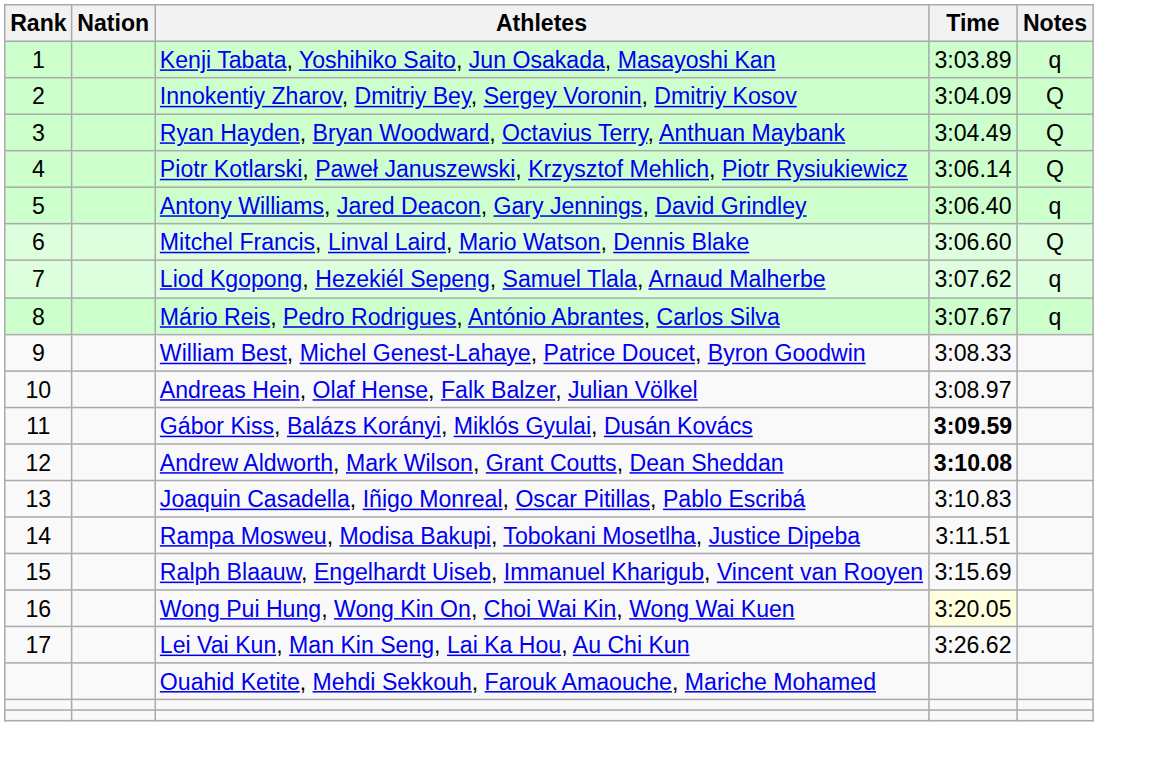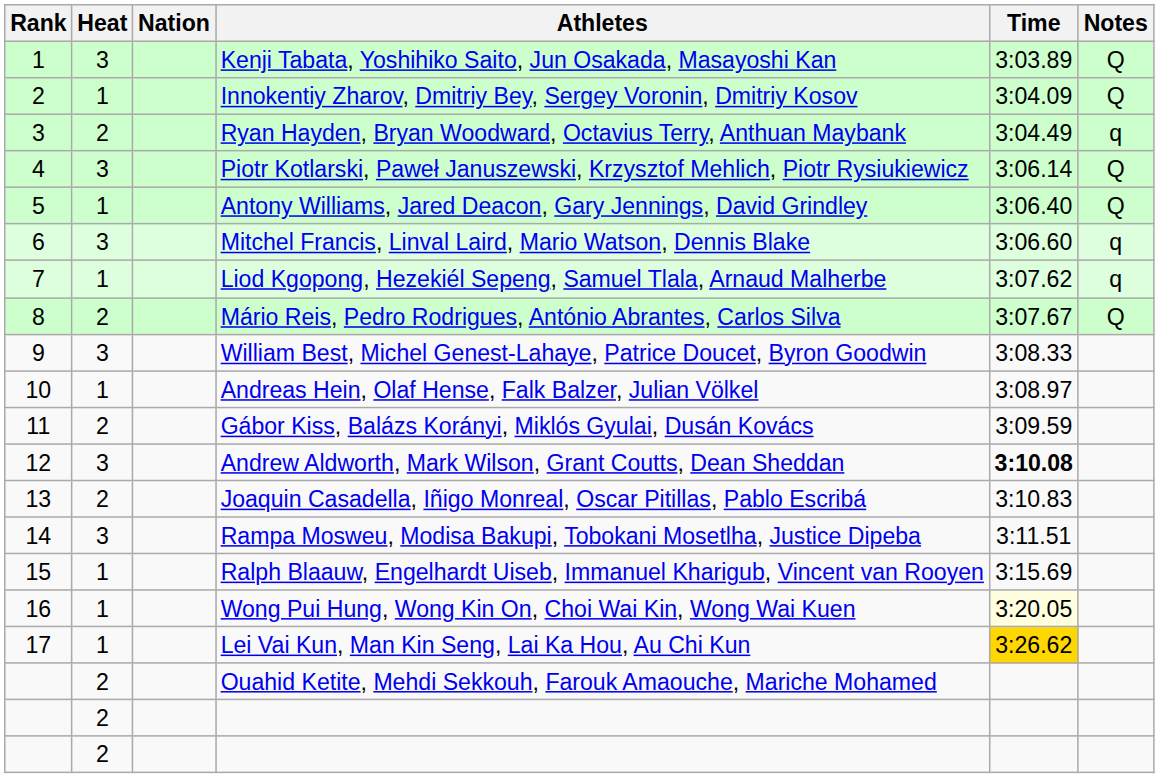 <table class="wikitable sortable" style="text-align:center;font-size:95%">
 <tr>
 <th>Rank</th>
+<th>Heat</th>
 <th>Nation</th>
 <th>Athletes</th>
 <th>Time</th>
 <th>Notes</th>
 </tr>
 <tr bgcolor=ccffcc>
 <td>1</td>
+<td>3</td>
 <td align=left></td>
 <td align=left><a href='#'>Kenji Tabata</a>, <a href='#'>Yoshihiko Saito</a>, <a href='#'>Jun Osakada</a>, <a href='#'>Masayoshi Kan</a></td>
 <td>3:03.89</td>
-<td>q</td>
+<td>Q</td>
 </tr>
 <tr bgcolor=ccffcc>
 <td>2</td>
+<td>1</td>
 <td align=left></td>
 <td align=left><a href='#'>Innokentiy Zharov</a>, <a href='#'>Dmitriy Bey</a>, <a href='#'>Sergey Voronin</a>, <a href='#'>Dmitriy Kosov</a></td>
 <td>3:04.09</td>
 <td>Q</td>
 </tr>
 <tr bgcolor=ccffcc>
 <td>3</td>
+<td>2</td>
 <td align=left></td>
 <td align=left><a href='#'>Ryan Hayden</a>, <a href='#'>Bryan Woodward</a>, <a href='#'>Octavius Terry</a>, <a href='#'>Anthuan Maybank</a></td>
 <td>3:04.49</td>
-<td>Q</td>
+<td>q</td>
 </tr>
 <tr bgcolor=ccffcc>
 <td>4</td>
+<td>3</td>
 <td align=left></td>
 <td align=left><a href='#'>Piotr Kotlarski</a>, <a href='#'>Paweł Januszewski</a>, <a href='#'>Krzysztof Mehlich</a>, <a href='#'>Piotr Rysiukiewicz</a></td>
 <td>3:06.14</td>
 <td>Q</td>
 </tr>
 <tr bgcolor=ccffcc>
 <td>5</td>
+<td>1</td>
 <td align=left></td>
 <td align=left><a href='#'>Antony Williams</a>, <a href='#'>Jared Deacon</a>, <a href='#'>Gary Jennings</a>, <a href='#'>David Grindley</a></td>
 <td>3:06.40</td>
+<td>Q</td>
+</tr>
+<tr bgcolor=ddffdd>
+<td>6</td>
+<td>3</td>
+<td align=left></td>
+<td align=left><a href='#'>Mitchel Francis</a>, <a href='#'>Linval Laird</a>, <a href='#'>Mario Watson</a>, <a href='#'>Dennis Blake</a></td>
+<td>3:06.60</td>
 <td>q</td>
 </tr>
 <tr bgcolor=ddffdd>
-<td>6</td>
-<td align=left></td>
-<td align=left><a href='#'>Mitchel Francis</a>, <a href='#'>Linval Laird</a>, <a href='#'>Mario Watson</a>, <a href='#'>Dennis Blake</a></td>
-<td>3:06.60</td>
-<td>Q</td>
-</tr>
-<tr bgcolor=ddffdd>
 <td>7</td>
+<td>1</td>
 <td align=left></td>
 <td align=left><a href='#'>Liod Kgopong</a>, <a href='#'>Hezekiél Sepeng</a>, <a href='#'>Samuel Tlala</a>, <a href='#'>Arnaud Malherbe</a></td>
 <td>3:07.62</td>
 <td>q</td>
 </tr>
 <tr bgcolor=ccffcc>
 <td>8</td>
+<td>2</td>
 <td align=left></td>
 <td align=left><a href='#'>Mário Reis</a>, <a href='#'>Pedro Rodrigues</a>, <a href='#'>António Abrantes</a>, <a href='#'>Carlos Silva</a></td>
 <td>3:07.67</td>
-<td>q</td>
+<td>Q</td>
 </tr>
 <tr>
 <td>9</td>
+<td>3</td>
 <td align=left></td>
 <td align=left><a href='#'>William Best</a>, <a href='#'>Michel Genest-Lahaye</a>, <a href='#'>Patrice Doucet</a>, <a href='#'>Byron Goodwin</a></td>
 <td>3:08.33</td>
 <td></td>
 </tr>
 <tr>
 <td>10</td>
+<td>1</td>
 <td align=left></td>
 <td align=left><a href='#'>Andreas Hein</a>, <a href='#'>Olaf Hense</a>, <a href='#'>Falk Balzer</a>, <a href='#'>Julian Völkel</a></td>
 <td>3:08.97</td>
 <td></td>
 </tr>
 <tr>
 <td>11</td>
+<td>2</td>
 <td align=left></td>
 <td align=left><a href='#'>Gábor Kiss</a>, <a href='#'>Balázs Korányi</a>, <a href='#'>Miklós Gyulai</a>, <a href='#'>Dusán Kovács</a></td>
-<td><strong>3:09.59</strong></td>
+<td>3:09.59</td>
 <td></td>
 </tr>
 <tr>
 <td>12</td>
+<td>3</td>
 <td align=left></td>
 <td align=left><a href='#'>Andrew Aldworth</a>, <a href='#'>Mark Wilson</a>, <a href='#'>Grant Coutts</a>, <a href='#'>Dean Sheddan</a></td>
 <td><strong>3:10.08</strong></td>
 <td></td>
 </tr>
 <tr>
 <td>13</td>
+<td>2</td>
 <td align=left></td>
 <td align=left><a href='#'>Joaquin Casadella</a>, <a href='#'>Iñigo Monreal</a>, <a href='#'>Oscar Pitillas</a>, <a href='#'>Pablo Escribá</a></td>
 <td>3:10.83</td>
 <td></td>
 </tr>
 <tr>
 <td>14</td>
+<td>3</td>
 <td align=left></td>
 <td align=left><a href='#'>Rampa Mosweu</a>, <a href='#'>Modisa Bakupi</a>, <a href='#'>Tobokani Mosetlha</a>, <a href='#'>Justice Dipeba</a></td>
 <td>3:11.51</td>
 <td></td>
 </tr>
 <tr>
 <td>15</td>
+<td>1</td>
 <td align=left></td>
 <td align=left><a href='#'>Ralph Blaauw</a>, <a href='#'>Engelhardt Uiseb</a>, <a href='#'>Immanuel Kharigub</a>, <a href='#'>Vincent van Rooyen</a></td>
 <td>3:15.69</td>
 <td></td>
 </tr>
 <tr>
 <td>16</td>
+<td>1</td>
 <td align=left></td>
 <td align=left><a href='#'>Wong Pui Hung</a>, <a href='#'>Wong Kin On</a>, <a href='#'>Choi Wai Kin</a>, <a href='#'>Wong Wai Kuen</a></td>
 <td style="background: lightyellow;">3:20.05</td>
 <td></td>
 </tr>
 <tr>
 <td>17</td>
+<td>1</td>
 <td align=left></td>
 <td align=left><a href='#'>Lei Vai Kun</a>, <a href='#'>Man Kin Seng</a>, <a href='#'>Lai Ka Hou</a>, <a href='#'>Au Chi Kun</a></td>
-<td>3:26.62</td>
+<td style="background: gold;">3:26.62</td>
 <td></td>
 </tr>
 <tr>
 <td></td>
+<td>2</td>
 <td align=left></td>
 <td align=left><a href='#'>Ouahid Ketite</a>, <a href='#'>Mehdi Sekkouh</a>, <a href='#'>Farouk Amaouche</a>, <a href='#'>Mariche Mohamed</a></td>
 <td></td>
 <td></td>
 </tr>
 <tr>
 <td></td>
+<td>2</td>
 <td align=left></td>
 <td align=left></td>
 <td></td>
 <td></td>
 </tr>
 <tr>
 <td></td>
+<td>2</td>
 <td align=left></td>
 <td align=left></td>
 <td></td>
 <td></td>
 </tr>
 </table>
